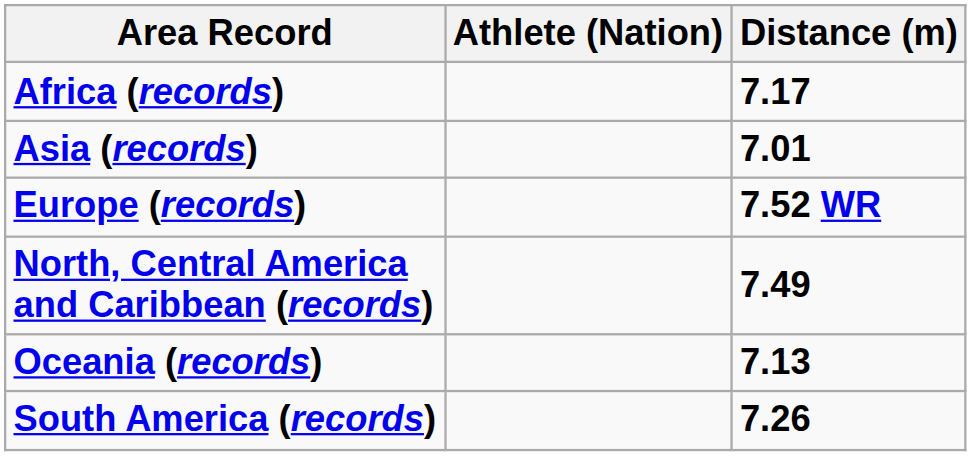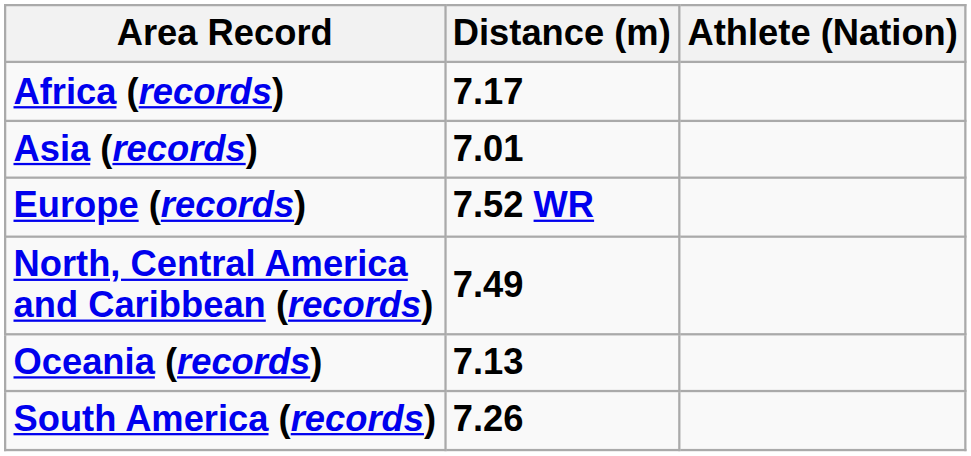 <table class="wikitable">
 <tr>
 <th>Area Record</th>
+<th>Distance (m)</th>
 <th>Athlete (Nation)</th>
-<th>Distance (m)</th>
 </tr>
 <tr>
 <td><strong><a href='#'>Africa</a> (<em><a href='#'>records</a></em>)</strong></td>
+<td><strong>7.17</strong></td>
 <td></td>
-<td><strong>7.17</strong></td>
 </tr>
 <tr>
 <td><strong><a href='#'>Asia</a> (<em><a href='#'>records</a></em>)</strong></td>
+<td><strong>7.01</strong></td>
 <td></td>
-<td><strong>7.01</strong></td>
 </tr>
 <tr>
 <td><strong><a href='#'>Europe</a> (<em><a href='#'>records</a></em>)</strong></td>
+<td><strong>7.52 <a href='#'><abbr>WR</abbr></a></strong></td>
 <td></td>
-<td><strong>7.52 <a href='#'><abbr>WR</abbr></a></strong></td>
 </tr>
 <tr>
 <td><strong><a href='#'>North, Central America</a></strong><br><strong><a href='#'>and Caribbean</a> (<em><a href='#'>records</a></em>)</strong></td>
+<td><strong>7.49</strong></td>
 <td></td>
-<td><strong>7.49</strong></td>
 </tr>
 <tr>
 <td><strong><a href='#'>Oceania</a> (<em><a href='#'>records</a></em>)</strong></td>
+<td><strong>7.13</strong></td>
 <td></td>
-<td><strong>7.13</strong></td>
 </tr>
 <tr>
 <td><strong><a href='#'>South America</a> (<em><a href='#'>records</a></em>)</strong></td>
+<td><strong>7.26</strong></td>
 <td></td>
-<td><strong>7.26</strong></td>
 </tr>
 </table>
